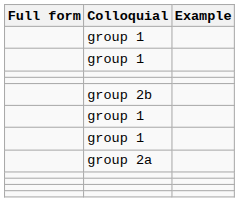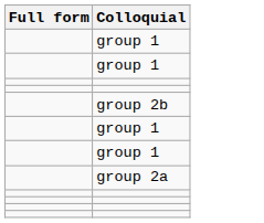 <table class=wikitable>
 <tr>
 <th>Full form</th>
 <th>Colloquial</th>
-<th>Example</th>
 </tr>
 <tr>
 <td></td>
 <td>group 1</td>
-<td></td>
 </tr>
 <tr>
 <td></td>
 <td>group 1</td>
-<td></td>
 </tr>
 <tr>
-<td></td>
 <td></td>
 <td></td>
 </tr>
 <tr>
 <td></td>
 <td></td>
-<td></td>
 </tr>
 <tr>
 <td></td>
 <td>group 2b</td>
-<td></td>
 </tr>
 <tr>
 <td></td>
 <td>group 1</td>
-<td></td>
 </tr>
 <tr>
 <td></td>
 <td>group 1</td>
-<td></td>
 </tr>
 <tr>
 <td></td>
 <td>group 2a</td>
-<td></td>
 </tr>
 <tr>
-<td></td>
 <td></td>
 <td></td>
 </tr>
 <tr>
 <td></td>
 <td></td>
-<td></td>
 </tr>
 <tr>
-<td></td>
 <td></td>
 <td></td>
 </tr>
 <tr>
 <td></td>
 <td></td>
-<td></td>
 </tr>
 </table>
